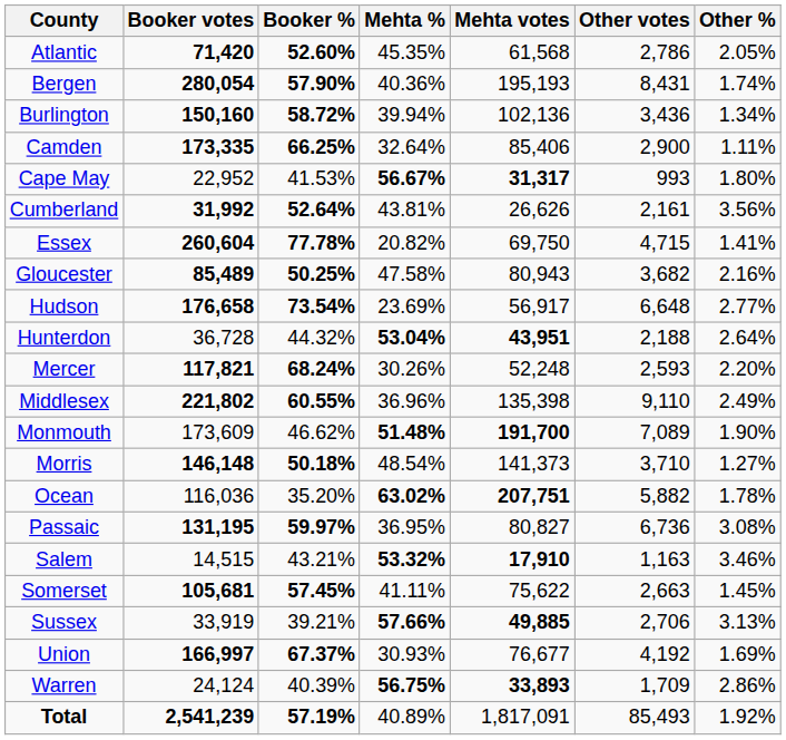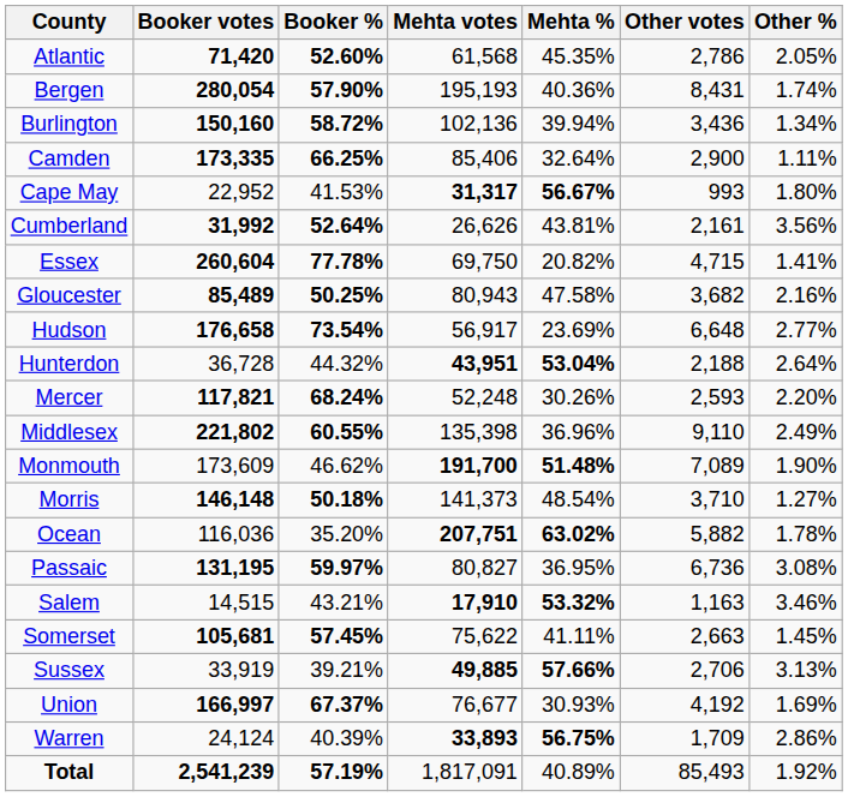 <table class="wikitable sortable" style="text-align:right">
 <tr>
 <th>County</th>
 <th>Booker votes</th>
 <th>Booker %</th>
+<th>Mehta votes</th>
 <th>Mehta %</th>
-<th>Mehta votes</th>
 <th>Other votes</th>
 <th>Other %</th>
 </tr>
 <tr>
 <td align="center" ><a href='#'>Atlantic</a></td>
 <td><strong>71,420</strong></td>
 <td><strong>52.60%</strong></td>
+<td>61,568</td>
 <td>45.35%</td>
-<td>61,568</td>
 <td>2,786</td>
 <td>2.05%</td>
 </tr>
 <tr>
 <td align="center" ><a href='#'>Bergen</a></td>
 <td><strong>280,054</strong></td>
 <td><strong>57.90%</strong></td>
+<td>195,193</td>
 <td>40.36%</td>
-<td>195,193</td>
 <td>8,431</td>
 <td>1.74%</td>
 </tr>
 <tr>
 <td align="center" ><a href='#'>Burlington</a></td>
 <td><strong>150,160</strong></td>
 <td><strong>58.72%</strong></td>
+<td>102,136</td>
 <td>39.94%</td>
-<td>102,136</td>
 <td>3,436</td>
 <td>1.34%</td>
 </tr>
 <tr>
 <td align="center" ><a href='#'>Camden</a></td>
 <td><strong>173,335</strong></td>
 <td><strong>66.25%</strong></td>
+<td>85,406</td>
 <td>32.64%</td>
-<td>85,406</td>
 <td>2,900</td>
 <td>1.11%</td>
 </tr>
 <tr>
 <td align="center" ><a href='#'>Cape May</a></td>
 <td>22,952</td>
 <td>41.53%</td>
+<td><strong>31,317</strong></td>
 <td><strong>56.67%</strong></td>
-<td><strong>31,317</strong></td>
 <td>993</td>
 <td>1.80%</td>
 </tr>
 <tr>
 <td align="center" ><a href='#'>Cumberland</a></td>
 <td><strong>31,992</strong></td>
 <td><strong>52.64%</strong></td>
+<td>26,626</td>
 <td>43.81%</td>
-<td>26,626</td>
 <td>2,161</td>
 <td>3.56%</td>
 </tr>
 <tr>
 <td align="center" ><a href='#'>Essex</a></td>
 <td><strong>260,604</strong></td>
 <td><strong>77.78%</strong></td>
+<td>69,750</td>
 <td>20.82%</td>
-<td>69,750</td>
 <td>4,715</td>
 <td>1.41%</td>
 </tr>
 <tr>
 <td align="center" ><a href='#'>Gloucester</a></td>
 <td><strong>85,489</strong></td>
 <td><strong>50.25%</strong></td>
+<td>80,943</td>
 <td>47.58%</td>
-<td>80,943</td>
 <td>3,682</td>
 <td>2.16%</td>
 </tr>
 <tr>
 <td align="center" ><a href='#'>Hudson</a></td>
 <td><strong>176,658</strong></td>
 <td><strong>73.54%</strong></td>
+<td>56,917</td>
 <td>23.69%</td>
-<td>56,917</td>
 <td>6,648</td>
 <td>2.77%</td>
 </tr>
 <tr>
 <td align="center" ><a href='#'>Hunterdon</a></td>
 <td>36,728</td>
 <td>44.32%</td>
+<td><strong>43,951</strong></td>
 <td><strong>53.04%</strong></td>
-<td><strong>43,951</strong></td>
 <td>2,188</td>
 <td>2.64%</td>
 </tr>
 <tr>
 <td align="center" ><a href='#'>Mercer</a></td>
 <td><strong>117,821</strong></td>
 <td><strong>68.24%</strong></td>
+<td>52,248</td>
 <td>30.26%</td>
-<td>52,248</td>
 <td>2,593</td>
 <td>2.20%</td>
 </tr>
 <tr>
 <td align="center" ><a href='#'>Middlesex</a></td>
 <td><strong>221,802</strong></td>
 <td><strong>60.55%</strong></td>
+<td>135,398</td>
 <td>36.96%</td>
-<td>135,398</td>
 <td>9,110</td>
 <td>2.49%</td>
 </tr>
 <tr>
 <td align="center" ><a href='#'>Monmouth</a></td>
 <td>173,609</td>
 <td>46.62%</td>
+<td><strong>191,700</strong></td>
 <td><strong>51.48%</strong></td>
-<td><strong>191,700</strong></td>
 <td>7,089</td>
 <td>1.90%</td>
 </tr>
 <tr>
 <td align="center" ><a href='#'>Morris</a></td>
 <td><strong>146,148</strong></td>
 <td><strong>50.18%</strong></td>
+<td>141,373</td>
 <td>48.54%</td>
-<td>141,373</td>
 <td>3,710</td>
 <td>1.27%</td>
 </tr>
 <tr>
 <td align="center" ><a href='#'>Ocean</a></td>
 <td>116,036</td>
 <td>35.20%</td>
+<td><strong>207,751</strong></td>
 <td><strong>63.02%</strong></td>
-<td><strong>207,751</strong></td>
 <td>5,882</td>
 <td>1.78%</td>
 </tr>
 <tr>
 <td align="center" ><a href='#'>Passaic</a></td>
 <td><strong>131,195</strong></td>
 <td><strong>59.97%</strong></td>
+<td>80,827</td>
 <td>36.95%</td>
-<td>80,827</td>
 <td>6,736</td>
 <td>3.08%</td>
 </tr>
 <tr>
 <td align="center" ><a href='#'>Salem</a></td>
 <td>14,515</td>
 <td>43.21%</td>
+<td><strong>17,910</strong></td>
 <td><strong>53.32%</strong></td>
-<td><strong>17,910</strong></td>
 <td>1,163</td>
 <td>3.46%</td>
 </tr>
 <tr>
 <td align="center" ><a href='#'>Somerset</a></td>
 <td><strong>105,681</strong></td>
 <td><strong>57.45%</strong></td>
+<td>75,622</td>
 <td>41.11%</td>
-<td>75,622</td>
 <td>2,663</td>
 <td>1.45%</td>
 </tr>
 <tr>
 <td align="center" ><a href='#'>Sussex</a></td>
 <td>33,919</td>
 <td>39.21%</td>
+<td><strong>49,885</strong></td>
 <td><strong>57.66%</strong></td>
-<td><strong>49,885</strong></td>
 <td>2,706</td>
 <td>3.13%</td>
 </tr>
 <tr>
 <td align="center" ><a href='#'>Union</a></td>
 <td><strong>166,997</strong></td>
 <td><strong>67.37%</strong></td>
+<td>76,677</td>
 <td>30.93%</td>
-<td>76,677</td>
 <td>4,192</td>
 <td>1.69%</td>
 </tr>
 <tr>
 <td align="center" ><a href='#'>Warren</a></td>
 <td>24,124</td>
 <td>40.39%</td>
+<td><strong>33,893</strong></td>
 <td><strong>56.75%</strong></td>
-<td><strong>33,893</strong></td>
 <td>1,709</td>
 <td>2.86%</td>
 </tr>
 <tr>
 <td align="center" ><strong>Total</strong></td>
 <td><strong>2,541,239</strong></td>
 <td><strong>57.19%</strong></td>
+<td>1,817,091</td>
 <td>40.89%</td>
-<td>1,817,091</td>
 <td>85,493</td>
 <td>1.92%</td>
 </tr>
 </table>
